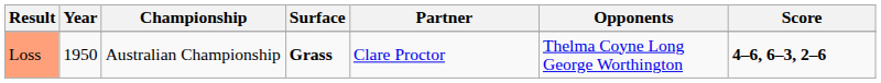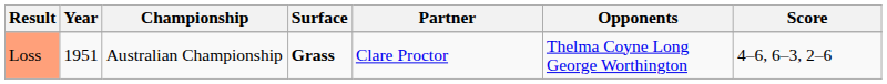 <table class="sortable wikitable">
 <tr>
 <th style="width:40px">Result</th>
 <th style="width:30px">Year</th>
 <th style="width:165px">Championship</th>
 <th style="width:50px">Surface</th>
 <th style="width:170px">Partner</th>
 <th style="width:170px">Opponents</th>
 <th style="width:130px" class="unsortable">Score</th>
 </tr>
 <tr>
 </tr>
 <tr>
 <td style="background:#ffa07a;">Loss</td>
-<td>1950</td>
+<td>1951</td>
 <td>Australian Championship</td>
 <td><strong>Grass</strong></td>
 <td> <a href='#'>Clare Proctor</a></td>
 <td> <a href='#'>Thelma Coyne Long</a> <br>  <a href='#'>George Worthington</a></td>
-<td><strong>4–6, 6–3, 2–6</strong></td>
+<td>4–6, 6–3, 2–6</td>
 </tr>
 </table>
